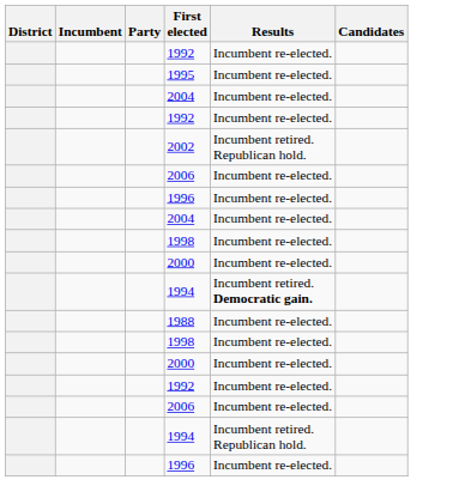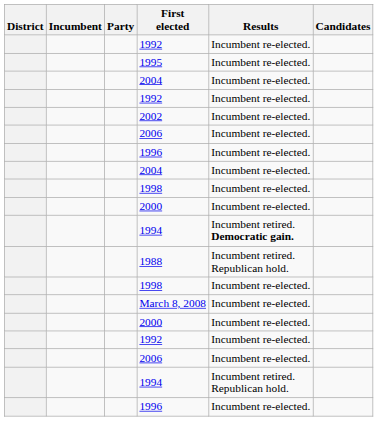 <table class="wikitable sortable">
 <tr valign=bottom>
 <th>District</th>
 <th>Incumbent</th>
 <th>Party</th>
 <th>First<br>elected</th>
 <th>Results</th>
 <th>Candidates</th>
 </tr>
 <tr>
 <th></th>
 <td></td>
 <td></td>
 <td><a href='#'>1992</a></td>
 <td>Incumbent re-elected.</td>
 <td nowrap></td>
 </tr>
 <tr>
 <th></th>
 <td></td>
 <td></td>
 <td><a href='#'>1995</a></td>
 <td>Incumbent re-elected.</td>
 <td nowrap></td>
 </tr>
 <tr>
 <th></th>
 <td></td>
 <td></td>
 <td><a href='#'>2004</a></td>
 <td>Incumbent re-elected.</td>
 <td nowrap></td>
 </tr>
 <tr>
 <th></th>
 <td></td>
 <td></td>
 <td><a href='#'>1992</a></td>
 <td>Incumbent re-elected.</td>
 <td nowrap></td>
 </tr>
 <tr>
 <th></th>
 <td></td>
 <td></td>
 <td><a href='#'>2002</a></td>
-<td>Incumbent retired.<br>Republican hold.</td>
+<td>Incumbent re-elected.</td>
 <td nowrap></td>
 </tr>
 <tr>
 <th></th>
 <td></td>
 <td></td>
 <td><a href='#'>2006</a></td>
 <td>Incumbent re-elected.</td>
 <td nowrap></td>
 </tr>
 <tr>
 <th></th>
 <td></td>
 <td></td>
 <td><a href='#'>1996</a></td>
 <td>Incumbent re-elected.</td>
 <td nowrap></td>
 </tr>
 <tr>
 <th></th>
 <td></td>
 <td></td>
 <td><a href='#'>2004</a></td>
 <td>Incumbent re-elected.</td>
 <td nowrap></td>
 </tr>
 <tr>
 <th></th>
 <td></td>
 <td></td>
 <td><a href='#'>1998</a></td>
 <td>Incumbent re-elected.</td>
 <td nowrap></td>
 </tr>
 <tr>
 <th></th>
 <td></td>
 <td></td>
 <td><a href='#'>2000</a></td>
 <td>Incumbent re-elected.</td>
 <td nowrap></td>
 </tr>
 <tr>
 <th></th>
 <td></td>
 <td></td>
 <td><a href='#'>1994</a></td>
 <td>Incumbent retired.<br><strong>Democratic gain.</strong></td>
 <td nowrap></td>
 </tr>
 <tr>
 <th></th>
 <td></td>
 <td></td>
 <td><a href='#'>1988</a></td>
+<td>Incumbent retired.<br>Republican hold.</td>
+<td nowrap></td>
+</tr>
+<tr>
+<th></th>
+<td></td>
+<td></td>
+<td><a href='#'>1998</a></td>
 <td>Incumbent re-elected.</td>
 <td nowrap></td>
 </tr>
 <tr>
 <th></th>
 <td></td>
 <td></td>
-<td><a href='#'>1998</a></td>
+<td><a href='#'>March 8, 2008 </a></td>
 <td>Incumbent re-elected.</td>
 <td nowrap></td>
 </tr>
 <tr>
 <th></th>
 <td></td>
 <td></td>
 <td><a href='#'>2000</a></td>
 <td>Incumbent re-elected.</td>
 <td nowrap></td>
 </tr>
 <tr>
 <th></th>
 <td></td>
 <td></td>
 <td><a href='#'>1992</a></td>
 <td>Incumbent re-elected.</td>
 <td nowrap></td>
 </tr>
 <tr>
 <th></th>
 <td></td>
 <td></td>
 <td><a href='#'>2006</a></td>
 <td>Incumbent re-elected.</td>
 <td nowrap></td>
 </tr>
 <tr>
 <th></th>
 <td></td>
 <td></td>
 <td><a href='#'>1994</a></td>
 <td>Incumbent retired.<br>Republican hold.</td>
 <td nowrap></td>
 </tr>
 <tr>
 <th></th>
 <td></td>
 <td></td>
 <td><a href='#'>1996</a></td>
 <td>Incumbent re-elected.</td>
 <td nowrap></td>
 </tr>
 </table>
